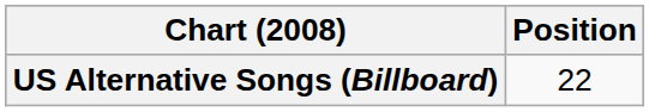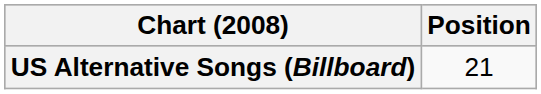 <table class="wikitable sortable plainrowheaders" style="text-align:center">
 <tr>
 <th scope="col">Chart (2008)</th>
 <th scope="col">Position</th>
 </tr>
 <tr>
 <th scope="row">US Alternative Songs (<em>Billboard</em>)</th>
-<td>22</td>
+<td>21</td>
 </tr>
 </table>
